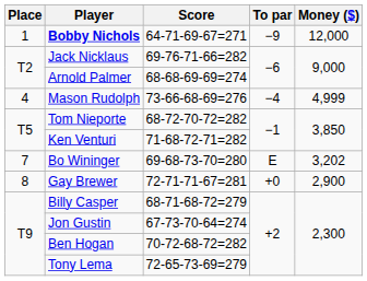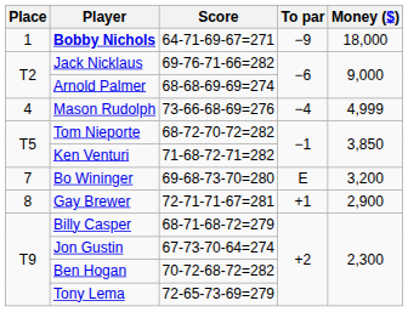 <table class=wikitable>
 <tr>
 <th>Place</th>
 <th>Player</th>
 <th>Score</th>
 <th>To par</th>
 <th>Money (<a href='#'>$</a>)</th>
 </tr>
 <tr>
 <td align=center>1</td>
 <td> <strong><a href='#'>Bobby Nichols</a></strong></td>
 <td>64-71-69-67=271</td>
 <td align=center>−9</td>
-<td align=center>12,000</td>
+<td align=center>18,000</td>
 </tr>
 <tr>
 <td rowspan=2 align=center>T2</td>
 <td> <a href='#'>Jack Nicklaus</a></td>
 <td>69-76-71-66=282</td>
 <td rowspan=2 align=center>−6</td>
 <td rowspan=2 align=center>9,000</td>
 </tr>
 <tr>
 <td> <a href='#'>Arnold Palmer</a></td>
 <td>68-68-69-69=274</td>
 </tr>
 <tr>
 <td align=center>4</td>
 <td> <a href='#'>Mason Rudolph</a></td>
 <td>73-66-68-69=276</td>
 <td align=center>−4</td>
 <td align=center>4,999</td>
 </tr>
 <tr>
 <td rowspan=2 align=center>T5</td>
 <td> <a href='#'>Tom Nieporte</a></td>
 <td>68-72-70-72=282</td>
 <td rowspan=2 align=center>−1</td>
 <td rowspan=2 align=center>3,850</td>
 </tr>
 <tr>
 <td> <a href='#'>Ken Venturi</a></td>
 <td>71-68-72-71=282</td>
 </tr>
 <tr>
 <td align=center>7</td>
 <td> <a href='#'>Bo Wininger</a></td>
 <td>69-68-73-70=280</td>
 <td align=center>E</td>
-<td align=center>3,202</td>
+<td align=center>3,200</td>
 </tr>
 <tr>
 <td align=center>8</td>
 <td> <a href='#'>Gay Brewer</a></td>
 <td>72-71-71-67=281</td>
-<td align=center>+0</td>
+<td align=center>+1</td>
 <td align=center>2,900</td>
 </tr>
 <tr>
 <td rowspan=4 align=center>T9</td>
 <td> <a href='#'>Billy Casper</a></td>
 <td>68-71-68-72=279</td>
 <td rowspan=4 align=center>+2</td>
 <td rowspan=4 align=center>2,300</td>
 </tr>
 <tr>
 <td> <a href='#'>Jon Gustin</a></td>
 <td>67-73-70-64=274</td>
 </tr>
 <tr>
 <td> <a href='#'>Ben Hogan</a></td>
 <td>70-72-68-72=282</td>
 </tr>
 <tr>
 <td> <a href='#'>Tony Lema</a></td>
 <td>72-65-73-69=279</td>
 </tr>
 </table>
